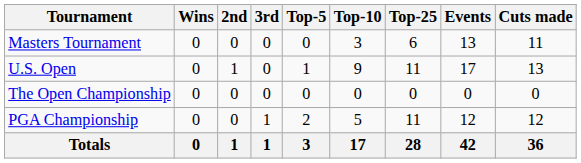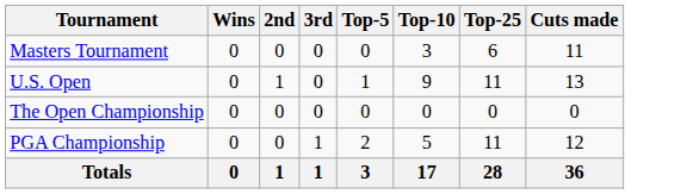 <table class=wikitable style=text-align:center>
 <tr>
 <th>Tournament</th>
 <th>Wins</th>
 <th>2nd</th>
 <th>3rd</th>
 <th>Top-5</th>
 <th>Top-10</th>
 <th>Top-25</th>
-<th>Events</th>
 <th>Cuts made</th>
 </tr>
 <tr>
 <td align=left><a href='#'>Masters Tournament</a></td>
 <td>0</td>
 <td>0</td>
 <td>0</td>
 <td>0</td>
 <td>3</td>
 <td>6</td>
-<td>13</td>
 <td>11</td>
 </tr>
 <tr>
 <td align=left><a href='#'>U.S. Open</a></td>
 <td>0</td>
 <td>1</td>
 <td>0</td>
 <td>1</td>
 <td>9</td>
 <td>11</td>
-<td>17</td>
 <td>13</td>
 </tr>
 <tr>
 <td align=left><a href='#'>The Open Championship</a></td>
-<td>0</td>
 <td>0</td>
 <td>0</td>
 <td>0</td>
 <td>0</td>
 <td>0</td>
 <td>0</td>
 <td>0</td>
 </tr>
 <tr>
 <td align=left><a href='#'>PGA Championship</a></td>
 <td>0</td>
 <td>0</td>
 <td>1</td>
 <td>2</td>
 <td>5</td>
 <td>11</td>
 <td>12</td>
-<td>12</td>
 </tr>
 <tr>
 <th>Totals</th>
 <th>0</th>
 <th>1</th>
 <th>1</th>
 <th>3</th>
 <th>17</th>
 <th>28</th>
-<th>42</th>
 <th>36</th>
 </tr>
 </table>
